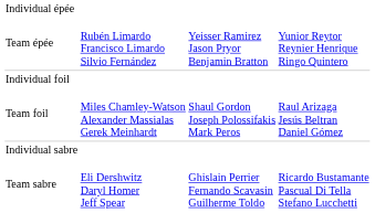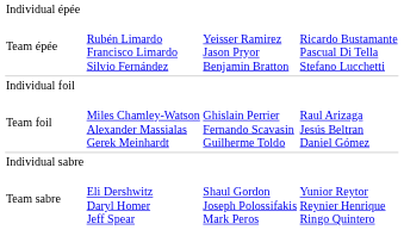 <table>
 <tr>
 <td rowspan=2>Individual épée <br></td>
 <td rowspan=2></td>
 <td rowspan=2></td>
 <td></td>
 </tr>
 <tr>
 <td></td>
 </tr>
 <tr>
 <td>Team épée <br></td>
 <td><br><a href='#'>Rubén Limardo</a><br><a href='#'>Francisco Limardo</a><br><a href='#'>Silvio Fernández</a></td>
 <td><br><a href='#'>Yeisser Ramirez</a><br><a href='#'>Jason Pryor</a><br><a href='#'>Benjamin Bratton</a></td>
-<td><br><a href='#'>Yunior Reytor</a><br><a href='#'>Reynier Henrique</a><br><a href='#'>Ringo Quintero</a></td>
+<td><br><a href='#'>Ricardo Bustamante</a><br><a href='#'>Pascual Di Tella</a><br><a href='#'>Stefano Lucchetti</a></td>
 </tr>
 <tr bgcolor=#DDDDDD>
 <td colspan=7></td>
 </tr>
 <tr>
 <td rowspan=2>Individual foil <br></td>
 <td rowspan=2></td>
 <td rowspan=2></td>
 <td></td>
 </tr>
 <tr>
 <td></td>
 </tr>
 <tr>
 <td>Team foil <br></td>
 <td><br><a href='#'>Miles Chamley-Watson</a><br><a href='#'>Alexander Massialas</a><br><a href='#'>Gerek Meinhardt</a></td>
-<td><br><a href='#'>Shaul Gordon</a><br><a href='#'>Joseph Polossifakis</a><br><a href='#'>Mark Peros</a></td>
+<td><br><a href='#'>Ghislain Perrier</a><br><a href='#'>Fernando Scavasin</a><br><a href='#'>Guilherme Toldo</a></td>
 <td><br><a href='#'>Raul Arizaga</a><br><a href='#'>Jesús Beltran</a><br><a href='#'>Daniel Gómez</a></td>
 </tr>
 <tr bgcolor=#DDDDDD>
 <td colspan=7></td>
 </tr>
 <tr>
 <td rowspan=2>Individual sabre <br></td>
 <td rowspan=2></td>
 <td rowspan=2></td>
 <td></td>
 </tr>
 <tr>
 <td></td>
 </tr>
 <tr>
 <td>Team sabre <br></td>
 <td><br><a href='#'>Eli Dershwitz</a><br><a href='#'>Daryl Homer</a><br><a href='#'>Jeff Spear</a></td>
-<td><br><a href='#'>Ghislain Perrier</a><br><a href='#'>Fernando Scavasin</a><br><a href='#'>Guilherme Toldo</a></td>
-<td><br><a href='#'>Ricardo Bustamante</a><br><a href='#'>Pascual Di Tella</a><br><a href='#'>Stefano Lucchetti</a></td>
+<td><br><a href='#'>Shaul Gordon</a><br><a href='#'>Joseph Polossifakis</a><br><a href='#'>Mark Peros</a></td>
+<td><br><a href='#'>Yunior Reytor</a><br><a href='#'>Reynier Henrique</a><br><a href='#'>Ringo Quintero</a></td>
 </tr>
 </table>
